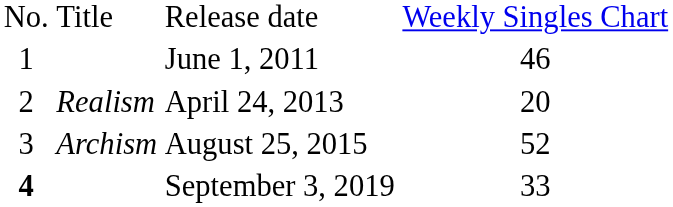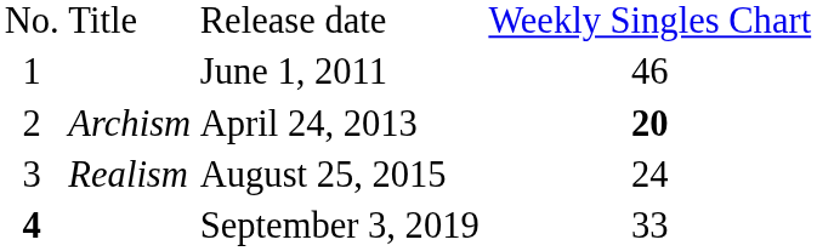 <table>
 <tr>
 <td>No.</td>
 <td>Title</td>
 <td>Release date</td>
 <td><a href='#'>Weekly Singles Chart</a></td>
 </tr>
 <tr>
 <td align="center">1</td>
 <td></td>
 <td>June 1, 2011</td>
 <td align="center">46</td>
 </tr>
 <tr>
 <td align="center">2</td>
-<td><em>Realism</em></td>
+<td><em>Archism</em></td>
 <td>April 24, 2013</td>
-<td align="center">20</td>
+<td align="center"><strong>20</strong></td>
 </tr>
 <tr>
 <td align="center">3</td>
-<td><em>Archism</em></td>
+<td><em>Realism</em></td>
 <td>August 25, 2015</td>
-<td align="center">52</td>
+<td align="center">24</td>
 </tr>
 <tr>
 <td align="center"><strong>4</strong></td>
 <td></td>
 <td>September 3, 2019</td>
 <td align="center">33</td>
 </tr>
 </table>
